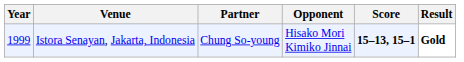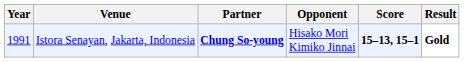 <table class="sortable wikitable" style="font-size: 90%;">
 <tr>
 <th>Year</th>
 <th>Venue</th>
 <th>Partner</th>
 <th>Opponent</th>
 <th>Score</th>
 <th>Result</th>
 </tr>
 <tr style="background:#ECF2FF">
-<td align="center"><a href='#'>1999</a></td>
+<td align="center"><a href='#'>1991</a></td>
 <td align="left"><a href='#'>Istora Senayan</a>, <a href='#'>Jakarta, Indonesia</a></td>
-<td align="left"> <a href='#'>Chung So-young</a></td>
+<td align="left"><strong> <a href='#'>Chung So-young</a></strong></td>
 <td align="left"> <a href='#'>Hisako Mori</a> <br>  <a href='#'>Kimiko Jinnai</a></td>
 <td align="left"><strong>15–13, 15–1</strong></td>
 <td style="text-align:left; background:white"> <strong>Gold</strong></td>
 </tr>
 </table>
